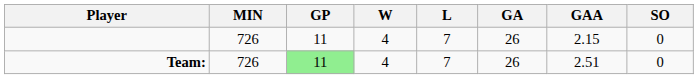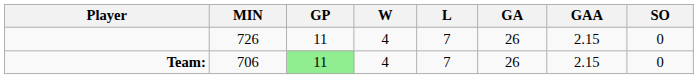 <table class="wikitable sortable" width="60%">
 <tr>
 <th bgcolor="#DDDDFF" width="10%">Player</th>
 <th width="3%" bgcolor="#DDDDFF" title="Minutes played">MIN</th>
 <th width="3%" bgcolor="#DDDDFF" title="Games played in">GP</th>
 <th width="3%" bgcolor="#DDDDFF" title="Wins">W</th>
 <th width="3%" bgcolor="#DDDDFF"title="Losses">L</th>
 <th width="3%" bgcolor="#DDDDFF" title="Goals against">GA</th>
 <th width="3%" bgcolor="#DDDDFF" title="Goals against average">GAA</th>
 <th width="3%" bgcolor="#DDDDFF" title="Shut-outs">SO</th>
 </tr>
 <tr align="center">
 <td align="right"></td>
 <td>726</td>
 <td>11</td>
 <td>4</td>
 <td>7</td>
 <td>26</td>
 <td>2.15</td>
 <td>0</td>
 </tr>
 <tr align="center">
 <td align="right"><strong>Team:</strong></td>
-<td>726</td>
+<td>706</td>
 <td style="background: lightgreen;">11</td>
 <td>4</td>
 <td>7</td>
 <td>26</td>
-<td>2.51</td>
+<td>2.15</td>
 <td>0</td>
 </tr>
 </table>
